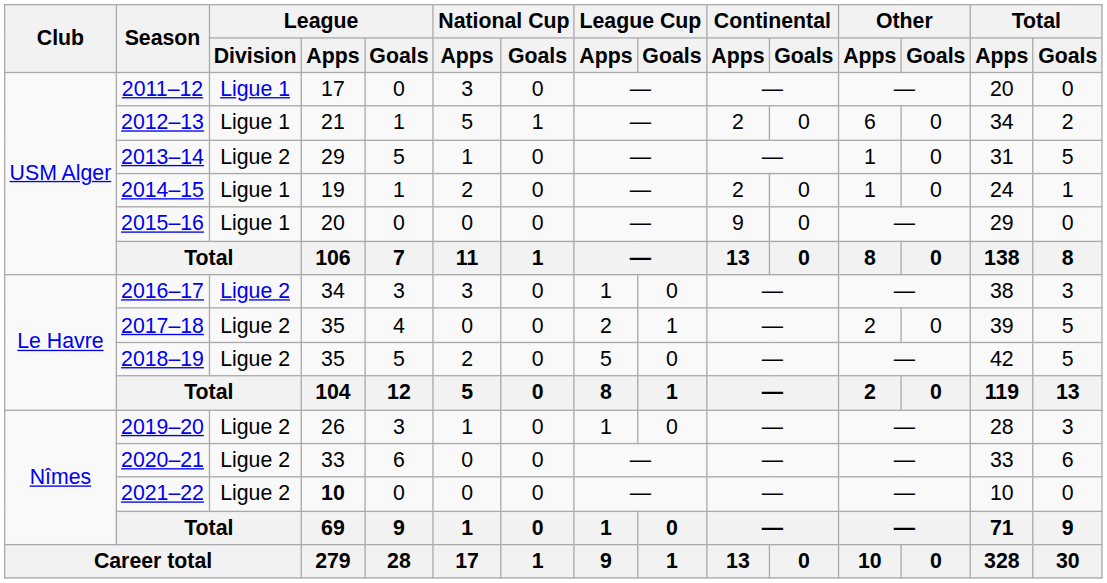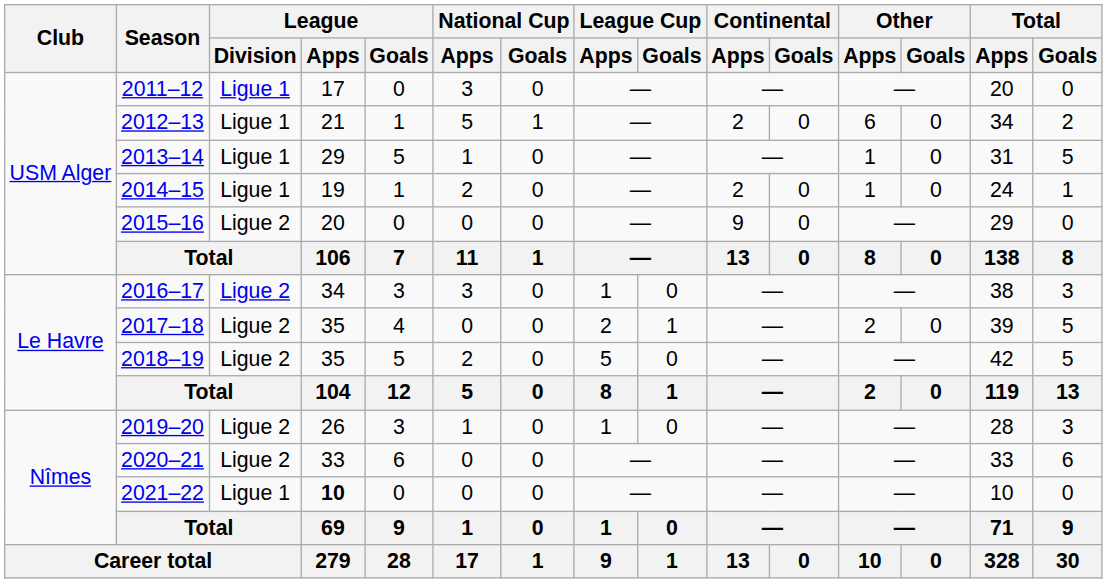 <table class="wikitable" style="text-align:center">
 <tr>
 <th rowspan="2">Club</th>
 <th rowspan="2">Season</th>
 <th colspan="3">League</th>
 <th colspan="2">National Cup</th>
 <th colspan="2">League Cup</th>
 <th colspan="2">Continental</th>
 <th colspan="2">Other</th>
 <th colspan="2">Total</th>
 </tr>
 <tr>
 <th>Division</th>
 <th>Apps</th>
 <th>Goals</th>
 <th>Apps</th>
 <th>Goals</th>
 <th>Apps</th>
 <th>Goals</th>
 <th>Apps</th>
 <th>Goals</th>
 <th>Apps</th>
 <th>Goals</th>
 <th>Apps</th>
 <th>Goals</th>
 </tr>
 <tr>
 <td rowspan="6"><a href='#'>USM Alger</a></td>
 <td><a href='#'>2011–12</a></td>
 <td><a href='#'>Ligue 1</a></td>
 <td>17</td>
 <td>0</td>
 <td>3</td>
 <td>0</td>
 <td colspan="2">—</td>
 <td colspan="2">—</td>
 <td colspan="2">—</td>
 <td>20</td>
 <td>0</td>
 </tr>
 <tr>
 <td><a href='#'>2012–13</a></td>
 <td>Ligue 1</td>
 <td>21</td>
 <td>1</td>
 <td>5</td>
 <td>1</td>
 <td colspan="2">—</td>
 <td>2</td>
 <td>0</td>
 <td>6</td>
 <td>0</td>
 <td>34</td>
 <td>2</td>
 </tr>
 <tr>
 <td><a href='#'>2013–14</a></td>
-<td>Ligue 2</td>
+<td>Ligue 1</td>
 <td>29</td>
 <td>5</td>
 <td>1</td>
 <td>0</td>
 <td colspan="2">—</td>
 <td colspan="2">—</td>
 <td>1</td>
 <td>0</td>
 <td>31</td>
 <td>5</td>
 </tr>
 <tr>
 <td><a href='#'>2014–15</a></td>
 <td>Ligue 1</td>
 <td>19</td>
 <td>1</td>
 <td>2</td>
 <td>0</td>
 <td colspan="2">—</td>
 <td>2</td>
 <td>0</td>
 <td>1</td>
 <td>0</td>
 <td>24</td>
 <td>1</td>
 </tr>
 <tr>
 <td><a href='#'>2015–16</a></td>
-<td>Ligue 1</td>
+<td>Ligue 2</td>
 <td>20</td>
 <td>0</td>
 <td>0</td>
 <td>0</td>
 <td colspan="2">—</td>
 <td>9</td>
 <td>0</td>
 <td colspan="2">—</td>
 <td>29</td>
 <td>0</td>
 </tr>
 <tr>
 <th colspan="2">Total</th>
 <th>106</th>
 <th>7</th>
 <th>11</th>
 <th>1</th>
 <th colspan="2">—</th>
 <th>13</th>
 <th>0</th>
 <th>8</th>
 <th>0</th>
 <th>138</th>
 <th>8</th>
 </tr>
 <tr>
 <td rowspan="4"><a href='#'>Le Havre</a></td>
 <td><a href='#'>2016–17</a></td>
 <td><a href='#'>Ligue 2</a></td>
 <td>34</td>
 <td>3</td>
 <td>3</td>
 <td>0</td>
 <td>1</td>
 <td>0</td>
 <td colspan="2">—</td>
 <td colspan="2">—</td>
 <td>38</td>
 <td>3</td>
 </tr>
 <tr>
 <td><a href='#'>2017–18</a></td>
 <td>Ligue 2</td>
 <td>35</td>
 <td>4</td>
 <td>0</td>
 <td>0</td>
 <td>2</td>
 <td>1</td>
 <td colspan="2">—</td>
 <td>2</td>
 <td>0</td>
 <td>39</td>
 <td>5</td>
 </tr>
 <tr>
 <td><a href='#'>2018–19</a></td>
 <td>Ligue 2</td>
 <td>35</td>
 <td>5</td>
 <td>2</td>
 <td>0</td>
 <td>5</td>
 <td>0</td>
 <td colspan="2">—</td>
 <td colspan="2">—</td>
 <td>42</td>
 <td>5</td>
 </tr>
 <tr>
 <th colspan="2">Total</th>
 <th>104</th>
 <th>12</th>
 <th>5</th>
 <th>0</th>
 <th>8</th>
 <th>1</th>
 <th colspan="2">—</th>
 <th>2</th>
 <th>0</th>
 <th>119</th>
 <th>13</th>
 </tr>
 <tr>
 <td rowspan="4"><a href='#'>Nîmes</a></td>
 <td><a href='#'>2019–20</a></td>
 <td>Ligue 2</td>
 <td>26</td>
 <td>3</td>
 <td>1</td>
 <td>0</td>
 <td>1</td>
 <td>0</td>
 <td colspan="2">—</td>
 <td colspan="2">—</td>
 <td>28</td>
 <td>3</td>
 </tr>
 <tr>
 <td><a href='#'>2020–21</a></td>
 <td>Ligue 2</td>
 <td>33</td>
 <td>6</td>
 <td>0</td>
 <td>0</td>
 <td colspan="2">—</td>
 <td colspan="2">—</td>
 <td colspan="2">—</td>
 <td>33</td>
 <td>6</td>
 </tr>
 <tr>
 <td><a href='#'>2021–22</a></td>
-<td>Ligue 2</td>
+<td>Ligue 1</td>
 <td><strong>10</strong></td>
 <td>0</td>
 <td>0</td>
 <td>0</td>
 <td colspan="2">—</td>
 <td colspan="2">—</td>
 <td colspan="2">—</td>
 <td>10</td>
 <td>0</td>
 </tr>
 <tr>
 <th colspan="2">Total</th>
 <th>69</th>
 <th>9</th>
 <th>1</th>
 <th>0</th>
 <th>1</th>
 <th>0</th>
 <th colspan="2">—</th>
 <th colspan="2">—</th>
 <th>71</th>
 <th>9</th>
 </tr>
 <tr>
 <th colspan="3">Career total</th>
 <th>279</th>
 <th>28</th>
 <th>17</th>
 <th>1</th>
 <th>9</th>
 <th>1</th>
 <th>13</th>
 <th>0</th>
 <th>10</th>
 <th>0</th>
 <th>328</th>
 <th>30</th>
 </tr>
 </table>
